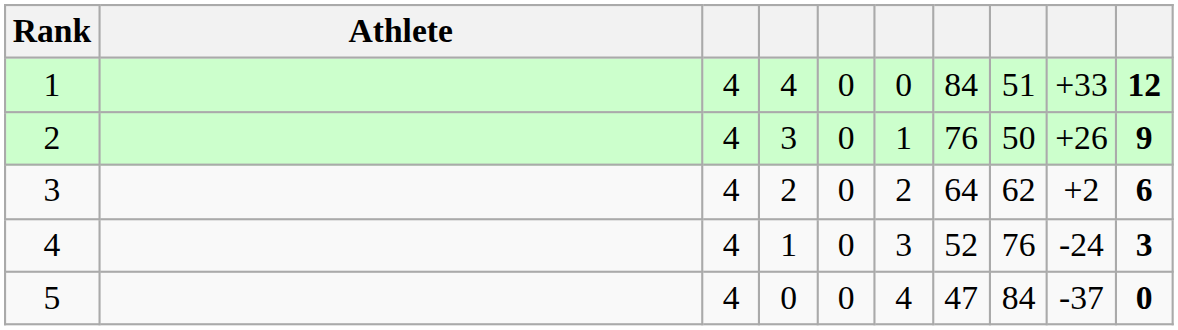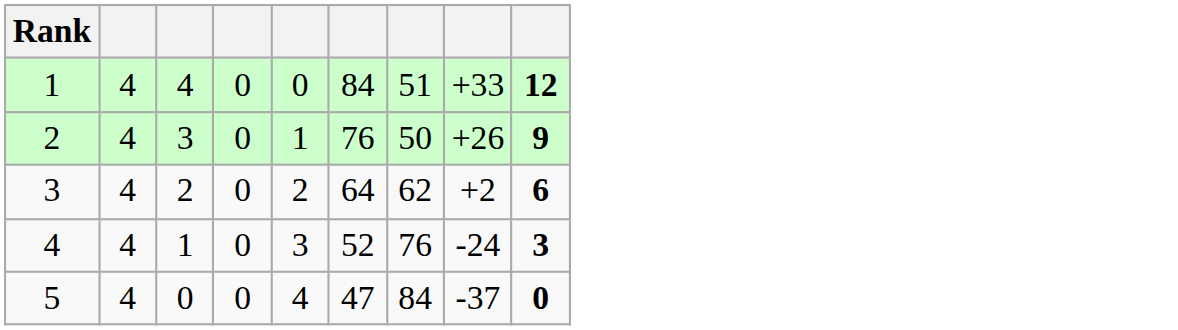 <table class=wikitable style="text-align:center">
 <tr>
 <th width=20>Rank</th>
-<th width=280>Athlete</th>
 <th width=20></th>
 <th width=20></th>
 <th width=20></th>
 <th width=20></th>
 <th width=20></th>
 <th width=20></th>
 <th width=20></th>
 <th width=20></th>
 </tr>
 <tr bgcolor="#ccffcc">
 <td>1</td>
-<td align=left></td>
 <td>4</td>
 <td>4</td>
 <td>0</td>
 <td>0</td>
 <td>84</td>
 <td>51</td>
 <td>+33</td>
 <td><strong>12</strong></td>
 </tr>
 <tr bgcolor="#ccffcc">
 <td>2</td>
-<td align=left></td>
 <td>4</td>
 <td>3</td>
 <td>0</td>
 <td>1</td>
 <td>76</td>
 <td>50</td>
 <td>+26</td>
 <td><strong>9</strong></td>
 </tr>
 <tr>
 <td>3</td>
-<td align=left></td>
 <td>4</td>
 <td>2</td>
 <td>0</td>
 <td>2</td>
 <td>64</td>
 <td>62</td>
 <td>+2</td>
 <td><strong>6</strong></td>
 </tr>
 <tr>
 <td>4</td>
-<td align=left></td>
 <td>4</td>
 <td>1</td>
 <td>0</td>
 <td>3</td>
 <td>52</td>
 <td>76</td>
 <td>-24</td>
 <td><strong>3</strong></td>
 </tr>
 <tr>
 <td>5</td>
-<td align=left></td>
 <td>4</td>
 <td>0</td>
 <td>0</td>
 <td>4</td>
 <td>47</td>
 <td>84</td>
 <td>-37</td>
 <td><strong>0</strong></td>
 </tr>
 </table>
